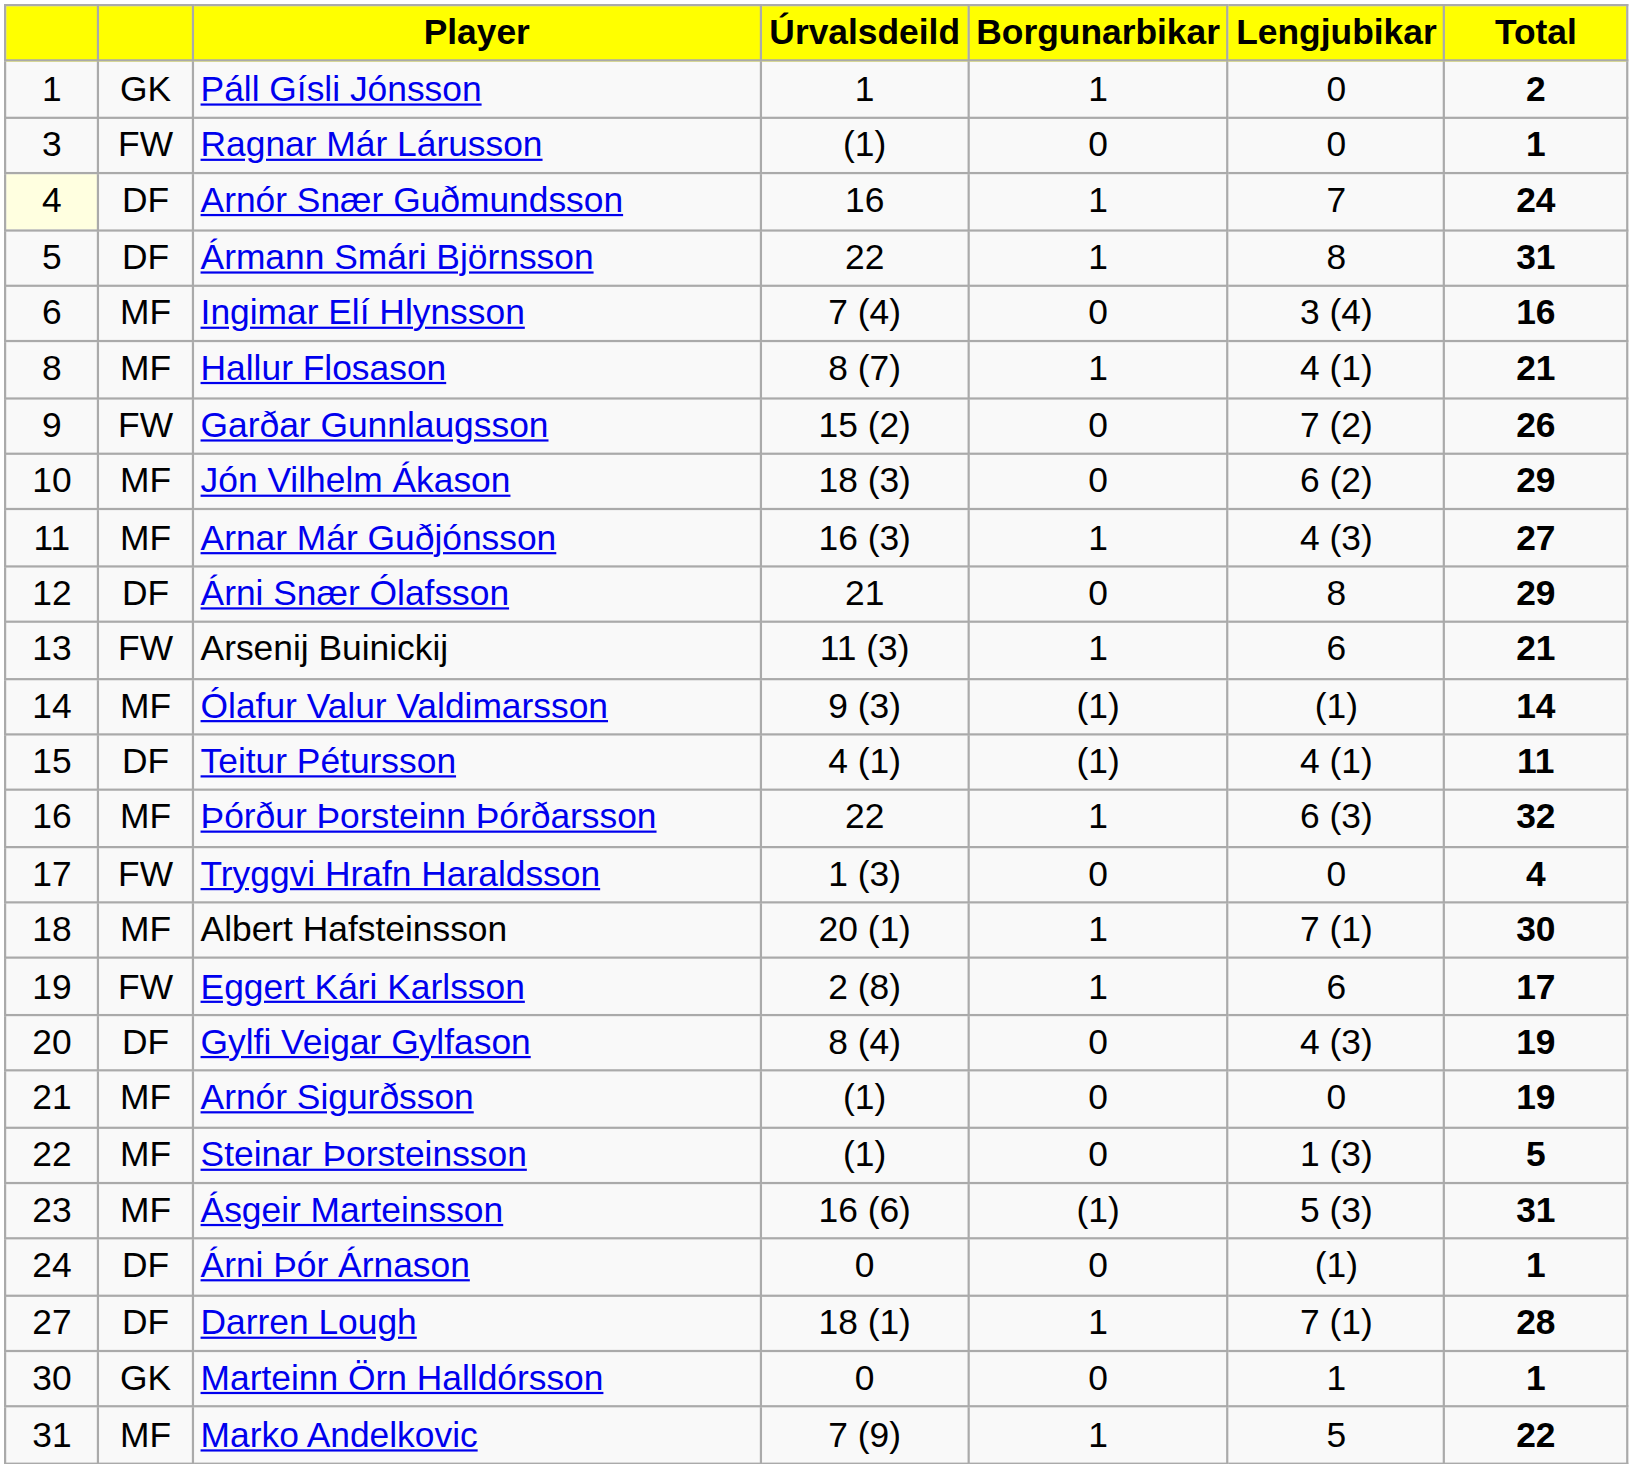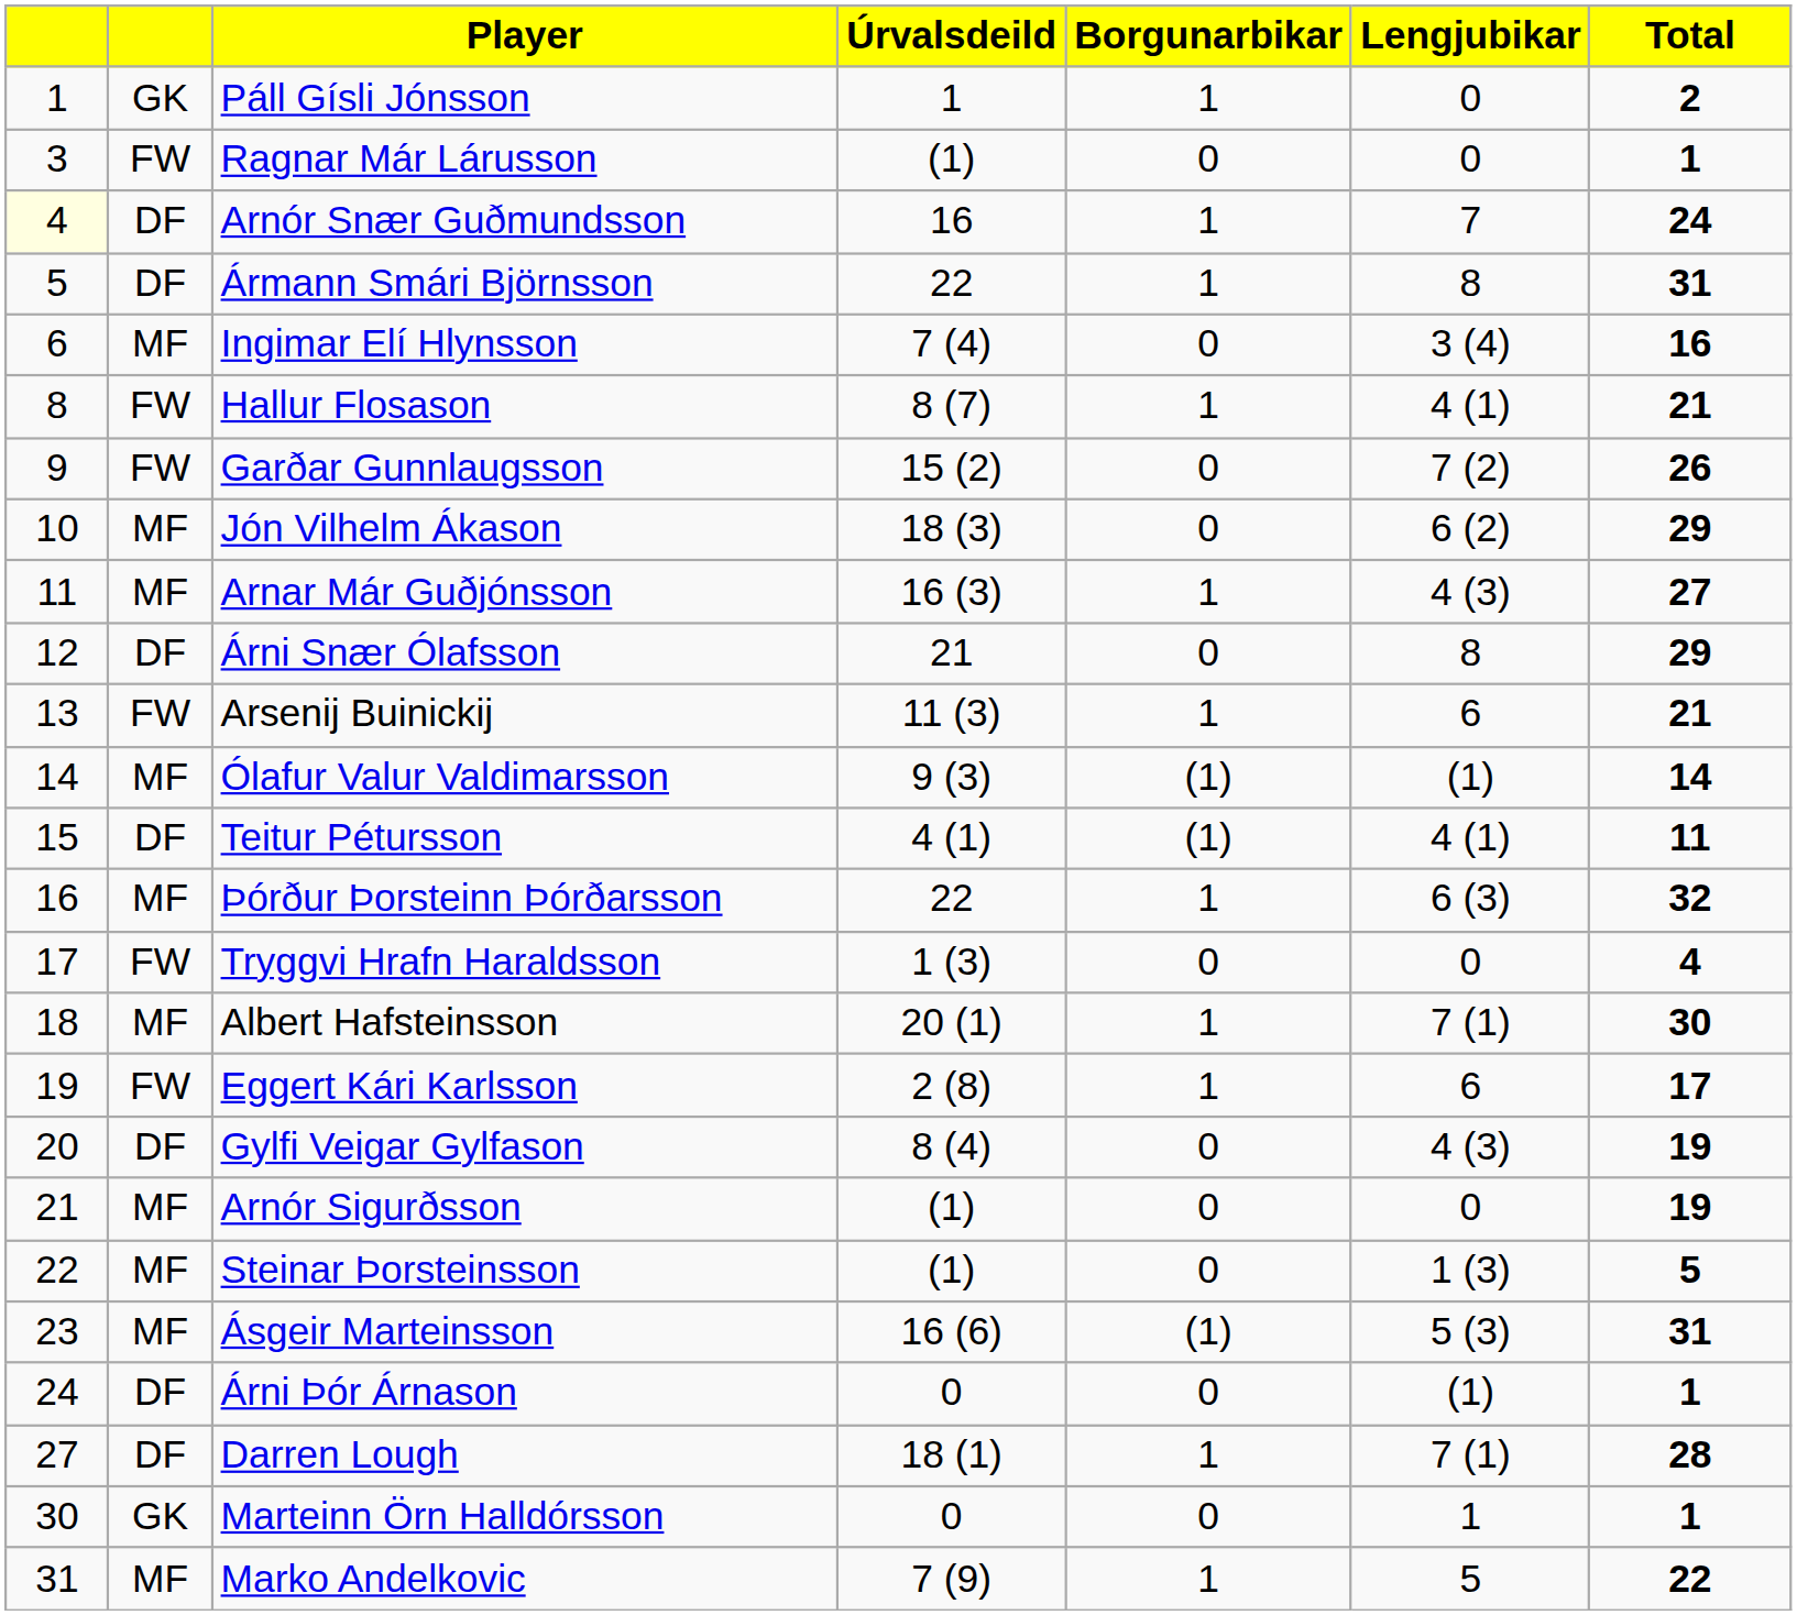 <table class="wikitable" style="text-align:center;">
 <tr>
 <th style="background:#ffff00; color:black; width:35px;"></th>
 <th style="background:#ffff00; color:black; width:35px;"></th>
 <th style="background:#ffff00; color:black; width:250px;">Player</th>
 <th style="background:#ffff00; color:black; width:75px;">Úrvalsdeild</th>
 <th style="background:#ffff00; color:black; width:75px;">Borgunarbikar</th>
 <th style="background:#ffff00; color:black; width:75px;">Lengjubikar</th>
 <th style="background:#ffff00; color:black; width:75px;"><strong>Total</strong></th>
 </tr>
 <tr>
 <td>1</td>
 <td>GK</td>
 <td align=left> <a href='#'>Páll Gísli Jónsson</a></td>
 <td>1</td>
 <td>1</td>
 <td>0</td>
 <td><strong>2</strong></td>
 </tr>
 <tr>
 <td>3</td>
 <td>FW</td>
 <td align=left> <a href='#'>Ragnar Már Lárusson</a></td>
 <td>(1)</td>
 <td>0</td>
 <td>0</td>
 <td><strong>1</strong></td>
 </tr>
 <tr>
 <td style="background: lightyellow;">4</td>
 <td>DF</td>
 <td align=left> <a href='#'>Arnór Snær Guðmundsson</a></td>
 <td>16</td>
 <td>1</td>
 <td>7</td>
 <td><strong>24</strong></td>
 </tr>
 <tr>
 <td>5</td>
 <td>DF</td>
 <td align=left> <a href='#'>Ármann Smári Björnsson</a></td>
 <td>22</td>
 <td>1</td>
 <td>8</td>
 <td><strong>31</strong></td>
 </tr>
 <tr>
 <td>6</td>
 <td>MF</td>
 <td align=left> <a href='#'>Ingimar Elí Hlynsson</a></td>
 <td>7 (4)</td>
 <td>0</td>
 <td>3 (4)</td>
 <td><strong>16</strong></td>
 </tr>
 <tr>
 <td>8</td>
-<td>MF</td>
+<td>FW</td>
 <td align=left> <a href='#'>Hallur Flosason</a></td>
 <td>8 (7)</td>
 <td>1</td>
 <td>4 (1)</td>
 <td><strong>21</strong></td>
 </tr>
 <tr>
 <td>9</td>
 <td>FW</td>
 <td align=left> <a href='#'>Garðar Gunnlaugsson</a></td>
 <td>15 (2)</td>
 <td>0</td>
 <td>7 (2)</td>
 <td><strong>26</strong></td>
 </tr>
 <tr>
 <td>10</td>
 <td>MF</td>
 <td align=left> <a href='#'>Jón Vilhelm Ákason</a></td>
 <td>18 (3)</td>
 <td>0</td>
 <td>6 (2)</td>
 <td><strong>29</strong></td>
 </tr>
 <tr>
 <td>11</td>
 <td>MF</td>
 <td align=left> <a href='#'>Arnar Már Guðjónsson</a></td>
 <td>16 (3)</td>
 <td>1</td>
 <td>4 (3)</td>
 <td><strong>27</strong></td>
 </tr>
 <tr>
 <td>12</td>
 <td>DF</td>
 <td align=left> <a href='#'>Árni Snær Ólafsson</a></td>
 <td>21</td>
 <td>0</td>
 <td>8</td>
 <td><strong>29</strong></td>
 </tr>
 <tr>
 <td>13</td>
 <td>FW</td>
 <td align=left> Arsenij Buinickij</td>
 <td>11 (3)</td>
 <td>1</td>
 <td>6</td>
 <td><strong>21</strong></td>
 </tr>
 <tr>
 <td>14</td>
 <td>MF</td>
 <td align=left> <a href='#'>Ólafur Valur Valdimarsson</a></td>
 <td>9 (3)</td>
 <td>(1)</td>
 <td>(1)</td>
 <td><strong>14</strong></td>
 </tr>
 <tr>
 <td>15</td>
 <td>DF</td>
 <td align=left> <a href='#'>Teitur Pétursson</a></td>
 <td>4 (1)</td>
 <td>(1)</td>
 <td>4 (1)</td>
 <td><strong>11</strong></td>
 </tr>
 <tr>
 <td>16</td>
 <td>MF</td>
 <td align=left> <a href='#'>Þórður Þorsteinn Þórðarsson</a></td>
 <td>22</td>
 <td>1</td>
 <td>6 (3)</td>
 <td><strong>32</strong></td>
 </tr>
 <tr>
 <td>17</td>
 <td>FW</td>
 <td align=left> <a href='#'>Tryggvi Hrafn Haraldsson</a></td>
 <td>1 (3)</td>
 <td>0</td>
 <td>0</td>
 <td><strong>4</strong></td>
 </tr>
 <tr>
 <td>18</td>
 <td>MF</td>
 <td align=left> Albert Hafsteinsson</td>
 <td>20 (1)</td>
 <td>1</td>
 <td>7 (1)</td>
 <td><strong>30</strong></td>
 </tr>
 <tr>
 <td>19</td>
 <td>FW</td>
 <td align=left> <a href='#'>Eggert Kári Karlsson</a></td>
 <td>2 (8)</td>
 <td>1</td>
 <td>6</td>
 <td><strong>17</strong></td>
 </tr>
 <tr>
 <td>20</td>
 <td>DF</td>
 <td align=left> <a href='#'>Gylfi Veigar Gylfason</a></td>
 <td>8 (4)</td>
 <td>0</td>
 <td>4 (3)</td>
 <td><strong>19</strong></td>
 </tr>
 <tr>
 <td>21</td>
 <td>MF</td>
 <td align=left> <a href='#'>Arnór Sigurðsson</a></td>
 <td>(1)</td>
 <td>0</td>
 <td>0</td>
 <td><strong>19</strong></td>
 </tr>
 <tr>
 <td>22</td>
 <td>MF</td>
 <td align=left> <a href='#'>Steinar Þorsteinsson</a></td>
 <td>(1)</td>
 <td>0</td>
 <td>1 (3)</td>
 <td><strong>5</strong></td>
 </tr>
 <tr>
 <td>23</td>
 <td>MF</td>
 <td align=left> <a href='#'>Ásgeir Marteinsson</a></td>
 <td>16 (6)</td>
 <td>(1)</td>
 <td>5 (3)</td>
 <td><strong>31</strong></td>
 </tr>
 <tr>
 <td>24</td>
 <td>DF</td>
 <td align=left> <a href='#'>Árni Þór Árnason</a></td>
 <td>0</td>
 <td>0</td>
 <td>(1)</td>
 <td><strong>1</strong></td>
 </tr>
 <tr>
 <td>27</td>
 <td>DF</td>
 <td align=left> <a href='#'>Darren Lough</a></td>
 <td>18 (1)</td>
 <td>1</td>
 <td>7 (1)</td>
 <td><strong>28</strong></td>
 </tr>
 <tr>
 <td>30</td>
 <td>GK</td>
 <td align=left> <a href='#'>Marteinn Örn Halldórsson</a></td>
 <td>0</td>
 <td>0</td>
 <td>1</td>
 <td><strong>1</strong></td>
 </tr>
 <tr>
 <td>31</td>
 <td>MF</td>
 <td align=left> <a href='#'>Marko Andelkovic</a></td>
 <td>7 (9)</td>
 <td>1</td>
 <td>5</td>
 <td><strong>22</strong></td>
 </tr>
 </table>
